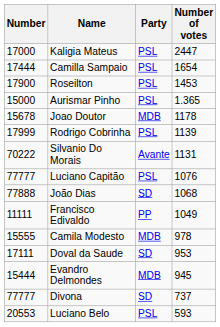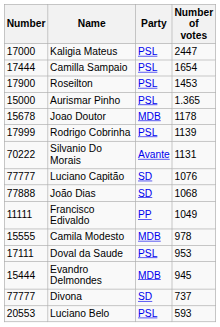 <table class="wikitable sortable">
 <tr>
 <th style="width:30px;">Number</th>
 <th style="width:130px;">Name</th>
 <th style="width:30px;">Party</th>
 <th style="width:30px;">Number of votes</th>
 </tr>
 <tr>
 <td>17000</td>
 <td>Kaligia Mateus</td>
 <td><a href='#'>PSL</a></td>
 <td>2447</td>
 </tr>
 <tr>
 <td>17444</td>
 <td>Camilla Sampaio</td>
 <td><a href='#'>PSL</a></td>
 <td>1654</td>
 </tr>
 <tr>
 <td>17900</td>
 <td>Roseilton</td>
 <td><a href='#'>PSL</a></td>
 <td>1453</td>
 </tr>
 <tr>
 <td>15000</td>
 <td>Aurismar Pinho</td>
 <td><a href='#'>PSL</a></td>
 <td>1.365</td>
 </tr>
 <tr>
 <td>15678</td>
 <td>Joao Doutor</td>
 <td><a href='#'>MDB</a></td>
 <td>1178</td>
 </tr>
 <tr>
 <td>17999</td>
 <td>Rodrigo Cobrinha</td>
 <td><a href='#'>PSL</a></td>
 <td>1139</td>
 </tr>
 <tr>
 <td>70222</td>
 <td>Silvanio Do Morais</td>
 <td><a href='#'>Avante</a></td>
 <td>1131</td>
 </tr>
 <tr>
 <td>77777</td>
 <td>Luciano Capitão</td>
-<td><a href='#'>PSL</a></td>
+<td><a href='#'>SD</a></td>
 <td>1076</td>
 </tr>
 <tr>
 <td>77888</td>
 <td>João Dias</td>
 <td><a href='#'>SD</a></td>
 <td>1068</td>
 </tr>
 <tr>
 <td>11111</td>
 <td>Francisco Edivaldo</td>
 <td><a href='#'>PP</a></td>
 <td>1049</td>
 </tr>
 <tr>
 <td>15555</td>
 <td>Camila Modesto</td>
 <td><a href='#'>MDB</a></td>
 <td>978</td>
 </tr>
 <tr>
 <td>17111</td>
 <td>Doval da Saude</td>
-<td><a href='#'>SD</a></td>
+<td><a href='#'>PSL</a></td>
 <td>953</td>
 </tr>
 <tr>
 <td>15444</td>
 <td>Evandro Delmondes</td>
 <td><a href='#'>MDB</a></td>
 <td>945</td>
 </tr>
 <tr>
 <td>77777</td>
 <td>Divona</td>
 <td><a href='#'>SD</a></td>
 <td>737</td>
 </tr>
 <tr>
 <td>20553</td>
 <td>Luciano Belo</td>
 <td><a href='#'>PSL</a></td>
 <td>593</td>
 </tr>
 </table>
